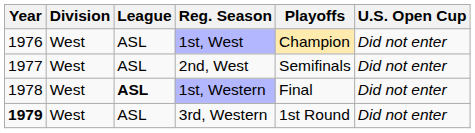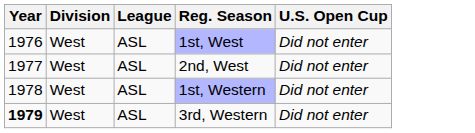 <table class="wikitable">
 <tr>
 <th>Year</th>
 <th>Division</th>
 <th>League</th>
 <th>Reg. Season</th>
-<th>Playoffs</th>
 <th>U.S. Open Cup</th>
 </tr>
 <tr>
 <td>1976</td>
 <td>West</td>
 <td>ASL</td>
 <td bgcolor="B3B7FF">1st, West</td>
-<td bgcolor="FFEBAD">Champion</td>
 <td><em>Did not enter</em></td>
 </tr>
 <tr>
 <td>1977</td>
 <td>West</td>
 <td>ASL</td>
 <td>2nd, West</td>
-<td>Semifinals</td>
 <td><em>Did not enter</em></td>
 </tr>
 <tr>
 <td>1978</td>
 <td>West</td>
-<td><strong>ASL</strong></td>
+<td>ASL</td>
 <td bgcolor="B3B7FF">1st, Western</td>
-<td>Final</td>
 <td><em>Did not enter</em></td>
 </tr>
 <tr>
 <td><strong>1979</strong></td>
 <td>West</td>
 <td>ASL</td>
 <td>3rd, Western</td>
-<td>1st Round</td>
 <td><em>Did not enter</em></td>
 </tr>
 </table>
